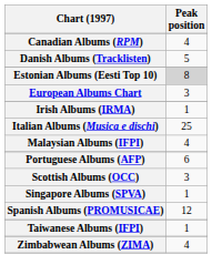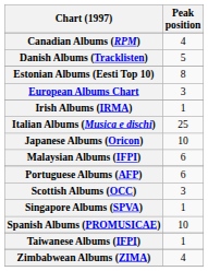 <table class="wikitable sortable plainrowheaders" style="text-align:center">
 <tr>
 <th scope="col">Chart (1997)</th>
 <th scope="col">Peak<br>position</th>
 </tr>
 <tr>
 </tr>
 <tr>
 </tr>
 <tr>
 </tr>
 <tr>
 </tr>
 <tr>
 <th scope="row">Canadian Albums (<em><a href='#'>RPM</a></em>)</th>
 <td style="text-align:center;">4</td>
 </tr>
 <tr>
 <th scope="row">Danish Albums (<a href='#'>Tracklisten</a>)</th>
 <td style="text-align:center;">5</td>
 </tr>
 <tr>
 </tr>
 <tr>
 <th scope="row">Estonian Albums (Eesti Top 10)</th>
-<td align="center" style="background: lightgrey;">8</td>
+<td align="center">8</td>
 </tr>
 <tr>
 <th scope="row"><a href='#'>European Albums Chart</a></th>
 <td style="text-align:center;">3</td>
 </tr>
 <tr>
 </tr>
 <tr>
 </tr>
 <tr>
 </tr>
 <tr>
 </tr>
 <tr>
 <th scope="row">Irish Albums (<a href='#'>IRMA</a>)</th>
 <td style="text-align:center;">1</td>
 </tr>
 <tr>
 <th scope="row">Italian Albums (<em><a href='#'>Musica e dischi</a></em>)</th>
 <td align="center">25</td>
 </tr>
 <tr>
+<th scope="row">Japanese Albums (<a href='#'>Oricon</a>)</th>
+<td style="text-align:center;">10</td>
+</tr>
+<tr>
 <th scope="row">Malaysian Albums (<a href='#'>IFPI</a>)</th>
-<td style="text-align:center;">4</td>
+<td style="text-align:center;">6</td>
 </tr>
 <tr>
 </tr>
 <tr>
 </tr>
 <tr>
 <th scope="row">Portuguese Albums (<a href='#'>AFP</a>)</th>
 <td style="text-align:center;">6</td>
 </tr>
 <tr>
 <th scope="row">Scottish Albums (<a href='#'>OCC</a>)</th>
 <td style="text-align:center;">3</td>
 </tr>
 <tr>
 <th scope="row">Singapore Albums (<a href='#'>SPVA</a>)</th>
 <td align="center">1</td>
 </tr>
 <tr>
 <th scope="row">Spanish Albums (<a href='#'>PROMUSICAE</a>)</th>
-<td style="text-align:center;">12</td>
+<td style="text-align:center;">10</td>
 </tr>
 <tr>
 </tr>
 <tr>
 </tr>
 <tr>
 <th scope="row">Taiwanese Albums (<a href='#'>IFPI</a>)</th>
 <td style="text-align:center;">1</td>
 </tr>
 <tr>
 </tr>
 <tr>
 </tr>
 <tr>
 <th scope="row">Zimbabwean Albums (<a href='#'>ZIMA</a>)</th>
 <td align="center">4</td>
 </tr>
 <tr>
 </tr>
 </table>
